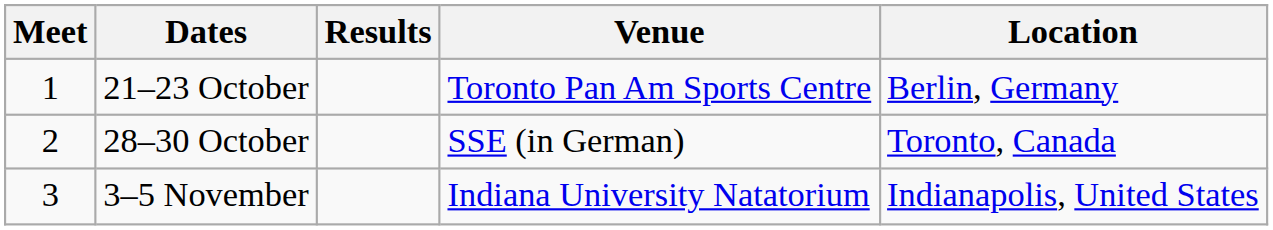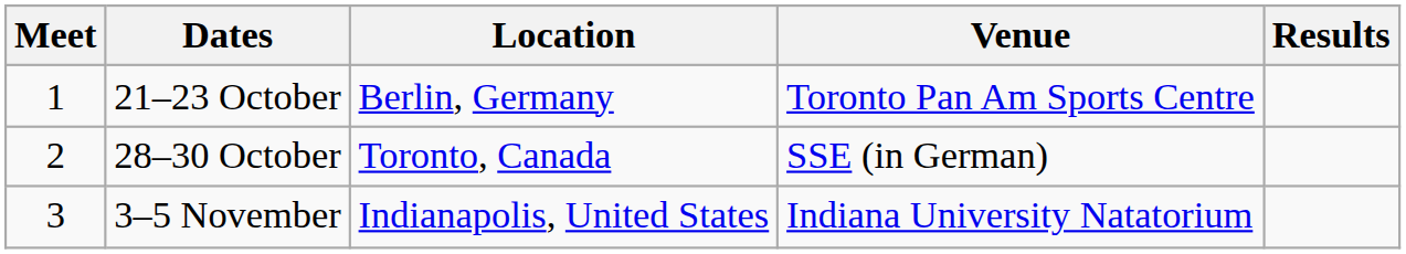 <table class=wikitable>
 <tr>
 <th>Meet</th>
 <th>Dates</th>
+<th>Location</th>
+<th>Venue</th>
 <th>Results</th>
-<th>Venue</th>
-<th>Location</th>
 </tr>
 <tr>
 <td align=center>1</td>
 <td>21–23 October</td>
+<td> <a href='#'>Berlin</a>, <a href='#'>Germany</a></td>
+<td><a href='#'>Toronto Pan Am Sports Centre</a></td>
 <td></td>
-<td><a href='#'>Toronto Pan Am Sports Centre</a></td>
-<td> <a href='#'>Berlin</a>, <a href='#'>Germany</a></td>
 </tr>
 <tr>
 <td align=center>2</td>
 <td>28–30 October</td>
+<td> <a href='#'>Toronto</a>, <a href='#'>Canada</a></td>
+<td><a href='#'>SSE</a> (in German)</td>
 <td></td>
-<td><a href='#'>SSE</a> (in German)</td>
-<td> <a href='#'>Toronto</a>, <a href='#'>Canada</a></td>
 </tr>
 <tr>
 <td align=center>3</td>
 <td>3–5 November</td>
+<td> <a href='#'>Indianapolis</a>, <a href='#'>United States</a></td>
+<td><a href='#'>Indiana University Natatorium</a></td>
 <td></td>
-<td><a href='#'>Indiana University Natatorium</a></td>
-<td> <a href='#'>Indianapolis</a>, <a href='#'>United States</a></td>
 </tr>
 </table>
